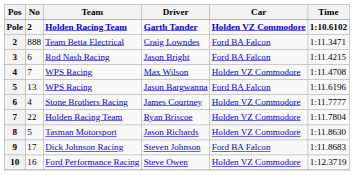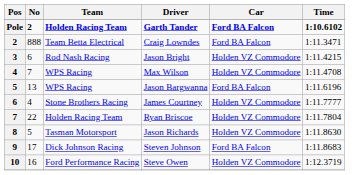 <table class="wikitable" style="font-size: 95%;">
 <tr>
 <th>Pos</th>
 <th>No</th>
 <th>Team</th>
 <th>Driver</th>
 <th>Car</th>
 <th>Time</th>
 </tr>
 <tr>
 </tr>
 <tr style="font-weight:bold">
 <th>Pole</th>
 <td>2</td>
 <td><a href='#'>Holden Racing Team</a></td>
 <td> <a href='#'>Garth Tander</a></td>
-<td><a href='#'>Holden VZ Commodore</a></td>
+<td><a href='#'>Ford BA Falcon</a></td>
 <td>1:10.6102</td>
 </tr>
 <tr>
 <th>2</th>
 <td>888</td>
 <td><a href='#'>Team Betta Electrical</a></td>
 <td> <a href='#'>Craig Lowndes</a></td>
 <td><a href='#'>Ford BA Falcon</a></td>
 <td>1:11.3471</td>
 </tr>
 <tr>
 <th>3</th>
 <td>6</td>
 <td><a href='#'>Rod Nash Racing</a></td>
 <td> <a href='#'>Jason Bright</a></td>
-<td><a href='#'>Ford BA Falcon</a></td>
+<td><a href='#'>Holden VZ Commodore</a></td>
 <td>1:11.4215</td>
 </tr>
 <tr>
 <th>4</th>
 <td>7</td>
 <td><a href='#'>WPS Racing</a></td>
 <td> <a href='#'>Max Wilson</a></td>
 <td><a href='#'>Holden VZ Commodore</a></td>
 <td>1:11.4708</td>
 </tr>
 <tr>
 <th>5</th>
 <td>13</td>
 <td><a href='#'>WPS Racing</a></td>
 <td> <a href='#'>Jason Bargwanna</a></td>
 <td><a href='#'>Ford BA Falcon</a></td>
 <td>1:11.6196</td>
 </tr>
 <tr>
 <th>6</th>
 <td>4</td>
 <td><a href='#'>Stone Brothers Racing</a></td>
 <td> <a href='#'>James Courtney</a></td>
 <td><a href='#'>Holden VZ Commodore</a></td>
 <td>1:11.7777</td>
 </tr>
 <tr>
 <th>7</th>
 <td>22</td>
 <td><a href='#'>Holden Racing Team</a></td>
 <td> <a href='#'>Ryan Briscoe</a></td>
 <td><a href='#'>Holden VZ Commodore</a></td>
 <td>1:11.7804</td>
 </tr>
 <tr>
 <th>8</th>
 <td>5</td>
 <td><a href='#'>Tasman Motorsport</a></td>
 <td> <a href='#'>Jason Richards</a></td>
 <td><a href='#'>Holden VZ Commodore</a></td>
 <td>1:11.8630</td>
 </tr>
 <tr>
 <th>9</th>
 <td>17</td>
 <td><a href='#'>Dick Johnson Racing</a></td>
 <td> <a href='#'>Steven Johnson</a></td>
 <td><a href='#'>Ford BA Falcon</a></td>
 <td>1:11.8683</td>
 </tr>
 <tr>
 <th>10</th>
 <td>16</td>
 <td><a href='#'>Ford Performance Racing</a></td>
 <td> <a href='#'>Steve Owen</a></td>
 <td><a href='#'>Holden VZ Commodore</a></td>
 <td>1:12.3719</td>
 </tr>
 <tr>
 </tr>
 </table>
